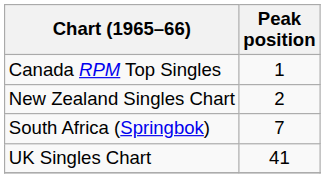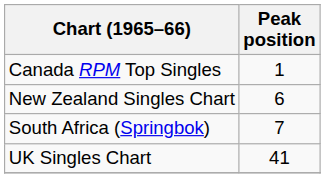 <table class="wikitable sortable">
 <tr>
 <th>Chart (1965–66)</th>
 <th>Peak<br>position</th>
 </tr>
 <tr>
 <td>Canada <a href='#'><em>RPM</em></a> Top Singles</td>
 <td style="text-align:center;">1</td>
 </tr>
 <tr>
 <td>New Zealand Singles Chart</td>
-<td align="center">2</td>
+<td align="center">6</td>
 </tr>
 <tr>
 <td>South Africa (<a href='#'>Springbok</a>)</td>
 <td align="center">7</td>
 </tr>
 <tr>
 <td>UK Singles Chart</td>
 <td align="center">41</td>
 </tr>
 <tr>
 </tr>
 <tr>
 </tr>
 </table>
